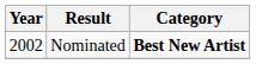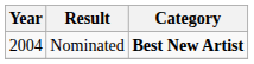 <table class="wikitable"|width=100%>
 <tr bgcolor="#CCCCCC">
 <th align="left">Year</th>
 <th align="left">Result</th>
 <th align="center">Category</th>
 </tr>
 <tr>
-<td align="left">2002</td>
+<td align="left">2004</td>
 <td align="center">Nominated</td>
 <td align="left"><strong>Best New Artist</strong></td>
 </tr>
 <tr>
 </tr>
 </table>
